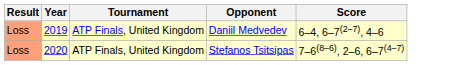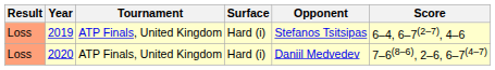 <table class="sortable wikitable">
 <tr>
 <th>Result</th>
 <th>Year</th>
 <th>Tournament</th>
+<th>Surface</th>
 <th>Opponent</th>
 <th class="unsortable">Score</th>
 </tr>
 <tr style="background:#ffc;">
 <td bgcolor=FFA07A>Loss</td>
 <td><a href='#'>2019</a></td>
 <td><a href='#'>ATP Finals</a>, United Kingdom</td>
-<td> <a href='#'>Daniil Medvedev</a></td>
+<td>Hard (i)</td>
+<td> <a href='#'>Stefanos Tsitsipas</a></td>
 <td>6–4, 6–7<sup>(2–7)</sup>, 4–6</td>
 </tr>
 <tr style="background:#ffc;">
 <td bgcolor=FFA07A>Loss</td>
 <td><a href='#'>2020</a></td>
 <td>ATP Finals, United Kingdom</td>
-<td> <a href='#'>Stefanos Tsitsipas</a></td>
+<td>Hard (i)</td>
+<td> <a href='#'>Daniil Medvedev</a></td>
 <td>7–6<sup>(8–6)</sup>, 2–6, 6–7<sup>(4–7)</sup></td>
 </tr>
 </table>
